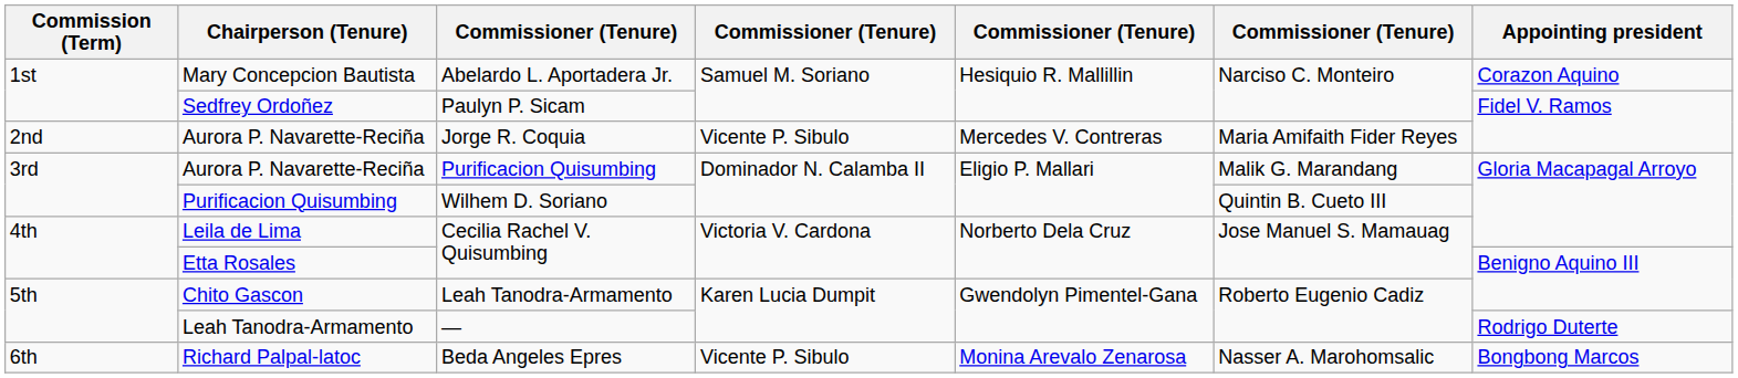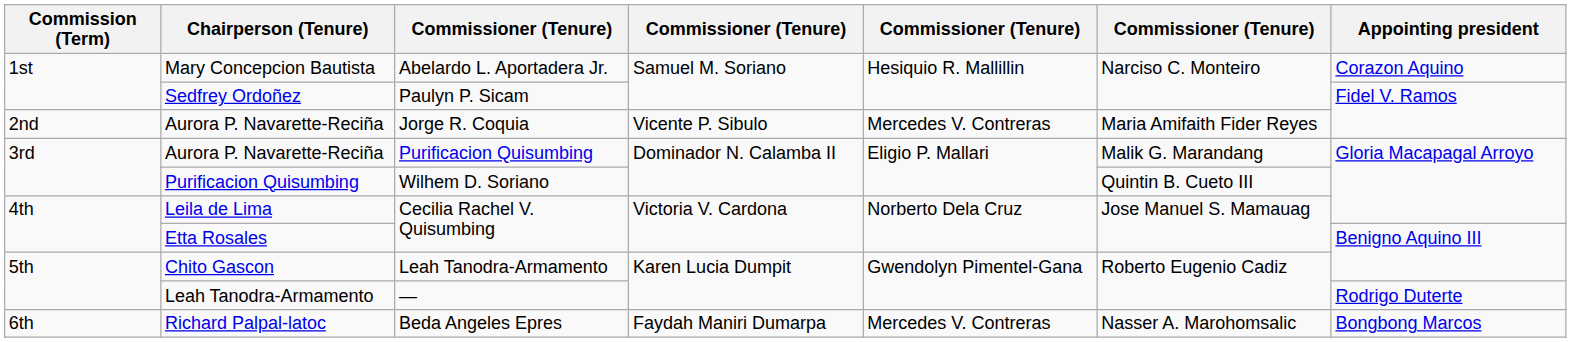 <table class="wikitable" style="font-size:90%;">
 <tr>
 <th width=10%>Commission (Term)</th>
 <th width=15%>Chairperson (Tenure)</th>
 <th width=15%>Commissioner (Tenure)</th>
 <th width=15%>Commissioner (Tenure)</th>
 <th width=15%>Commissioner (Tenure)</th>
 <th width=15%>Commissioner (Tenure)</th>
 <th width=15%>Appointing president</th>
 </tr>
 <tr valign=top>
 <td rowspan="2">1st<br></td>
 <td>Mary Concepcion Bautista<br></td>
 <td>Abelardo L. Aportadera Jr.<br></td>
 <td rowspan="2">Samuel M. Soriano<br></td>
 <td rowspan="2">Hesiquio R. Mallillin<br></td>
 <td rowspan="2">Narciso C. Monteiro<br></td>
 <td><a href='#'>Corazon Aquino</a></td>
 </tr>
 <tr valign=top>
 <td><a href='#'>Sedfrey Ordoñez</a><br></td>
 <td>Paulyn P. Sicam<br></td>
 <td rowspan="2"><a href='#'>Fidel V. Ramos</a></td>
 </tr>
 <tr valign=top>
 <td>2nd<br></td>
 <td>Aurora P. Navarette-Reciña<br></td>
 <td>Jorge R. Coquia<br></td>
 <td>Vicente P. Sibulo<br></td>
 <td>Mercedes V. Contreras<br></td>
 <td>Maria Amifaith Fider Reyes<br></td>
 </tr>
 <tr valign=top>
 <td rowspan="3">3rd<br></td>
 <td>Aurora P. Navarette-Reciña<br></td>
 <td><a href='#'>Purificacion Quisumbing</a><br></td>
 <td rowspan="3">Dominador N. Calamba II<br></td>
 <td rowspan="3">Eligio P. Mallari<br></td>
 <td rowspan="2">Malik G. Marandang<br></td>
 <td rowspan="4"><a href='#'>Gloria Macapagal Arroyo</a></td>
 </tr>
 <tr valign=top>
 <td rowspan="2"><a href='#'>Purificacion Quisumbing</a><br></td>
 <td rowspan="2">Wilhem D. Soriano<br></td>
 </tr>
 <tr valign=top>
 <td>Quintin B. Cueto III<br></td>
 </tr>
 <tr valign=top>
 <td rowspan="2">4th<br></td>
 <td><a href='#'>Leila de Lima</a><br></td>
 <td rowspan="2">Cecilia Rachel V. Quisumbing<br></td>
 <td rowspan="2">Victoria V. Cardona<br></td>
 <td rowspan="2">Norberto Dela Cruz<br></td>
 <td rowspan="2">Jose Manuel S. Mamauag<br></td>
 </tr>
 <tr valign=top>
 <td><a href='#'>Etta Rosales</a><br></td>
 <td rowspan="2"><a href='#'>Benigno Aquino III</a></td>
 </tr>
 <tr valign=top>
 <td rowspan="2">5th<br></td>
 <td><a href='#'>Chito Gascon</a><br></td>
 <td>Leah Tanodra-Armamento<br></td>
 <td rowspan="2">Karen Lucia Dumpit<br></td>
 <td rowspan="2">Gwendolyn Pimentel-Gana<br></td>
 <td rowspan="2">Roberto Eugenio Cadiz<br></td>
 </tr>
 <tr valign=top>
 <td>Leah Tanodra-Armamento<br></td>
 <td>—</td>
 <td><a href='#'>Rodrigo Duterte</a></td>
 </tr>
 <tr valign=top>
 <td>6th<br></td>
 <td><a href='#'>Richard Palpal-latoc</a><br></td>
 <td>Beda Angeles Epres<br></td>
-<td>Vicente P. Sibulo<br></td>
-<td><a href='#'>Monina Arevalo Zenarosa</a><br></td>
+<td>Faydah Maniri Dumarpa<br></td>
+<td>Mercedes V. Contreras<br></td>
 <td>Nasser A. Marohomsalic<br></td>
 <td><a href='#'>Bongbong Marcos</a></td>
 </tr>
 </table>
